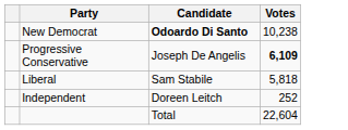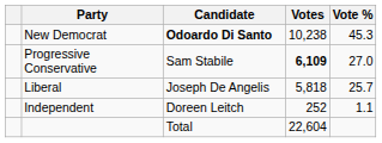 <table class="wikitable">
 <tr>
 <th></th>
 <th scope="col" width="175">Party</th>
 <th scope="col" width="150">Candidate</th>
 <th>Votes</th>
+<th>Vote %</th>
 </tr>
 <tr>
 <td>   </td>
 <td>New Democrat</td>
 <td><strong>Odoardo Di Santo</strong></td>
 <td align=right>10,238</td>
+<td align=right>45.3</td>
 </tr>
 <tr |>
 <td>   </td>
 <td>Progressive Conservative</td>
-<td>Joseph De Angelis</td>
+<td>Sam Stabile</td>
 <td align=right><strong>6,109</strong></td>
+<td align=right>27.0</td>
 </tr>
 <tr>
 <td>   </td>
 <td>Liberal</td>
-<td>Sam Stabile</td>
+<td>Joseph De Angelis</td>
 <td align=right>5,818</td>
+<td align=right>25.7</td>
 </tr>
 <tr>
 <td>   </td>
 <td>Independent</td>
 <td>Doreen Leitch</td>
 <td align=right>252</td>
+<td align=right>1.1<br></td>
 </tr>
 <tr |>
 <td></td>
 <td></td>
 <td>Total</td>
 <td align=right>22,604</td>
+<td></td>
 </tr>
 </table>
